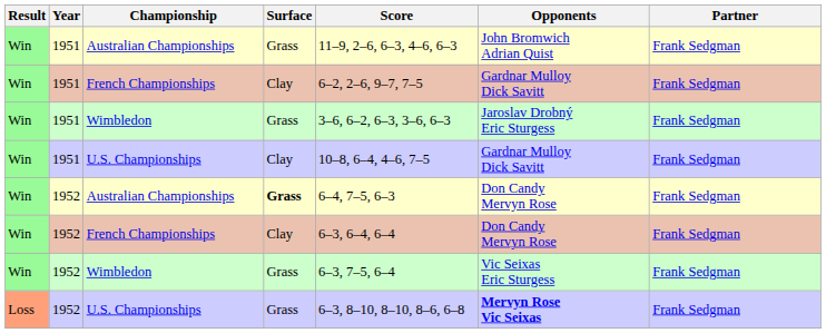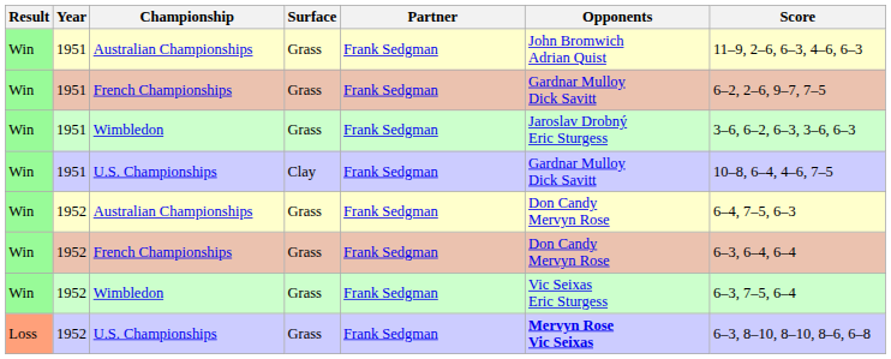 <table class="sortable wikitable">
 <tr>
 <th style="width:40px">Result</th>
 <th style="width:30px">Year</th>
 <th style="width:200px">Championship</th>
 <th style="width:50px">Surface</th>
+<th style="width:190px">Partner</th>
+<th style="width:190px">Opponents</th>
 <th style="width:180px" class="unsortable">Score</th>
-<th style="width:190px">Opponents</th>
-<th style="width:190px">Partner</th>
 </tr>
 <tr style="background:#ffc;">
 <td style="background:#98fb98;">Win</td>
 <td>1951</td>
 <td><a href='#'>Australian Championships</a></td>
 <td>Grass</td>
+<td> <a href='#'>Frank Sedgman</a></td>
+<td> <a href='#'>John Bromwich</a><br> <a href='#'>Adrian Quist</a></td>
 <td>11–9, 2–6, 6–3, 4–6, 6–3</td>
-<td> <a href='#'>John Bromwich</a><br> <a href='#'>Adrian Quist</a></td>
-<td> <a href='#'>Frank Sedgman</a></td>
 </tr>
 <tr style="background:#ebc2af;">
 <td style="background:#98fb98;">Win</td>
 <td>1951</td>
 <td><a href='#'>French Championships</a></td>
-<td>Clay</td>
+<td>Grass</td>
+<td> <a href='#'>Frank Sedgman</a></td>
+<td> <a href='#'>Gardnar Mulloy</a><br> <a href='#'>Dick Savitt</a></td>
 <td>6–2, 2–6, 9–7, 7–5</td>
-<td> <a href='#'>Gardnar Mulloy</a><br> <a href='#'>Dick Savitt</a></td>
-<td> <a href='#'>Frank Sedgman</a></td>
 </tr>
 <tr style="background:#cfc;">
 <td style="background:#98fb98;">Win</td>
 <td>1951</td>
 <td><a href='#'>Wimbledon</a></td>
 <td>Grass</td>
+<td> <a href='#'>Frank Sedgman</a></td>
+<td> <a href='#'>Jaroslav Drobný</a> <br>  <a href='#'>Eric Sturgess</a></td>
 <td>3–6, 6–2, 6–3, 3–6, 6–3</td>
-<td> <a href='#'>Jaroslav Drobný</a> <br>  <a href='#'>Eric Sturgess</a></td>
-<td> <a href='#'>Frank Sedgman</a></td>
 </tr>
 <tr style="background:#ccf;">
 <td style="background:#98fb98;">Win</td>
 <td>1951</td>
 <td><a href='#'>U.S. Championships</a></td>
 <td>Clay</td>
+<td> <a href='#'>Frank Sedgman</a></td>
+<td> <a href='#'>Gardnar Mulloy</a><br> <a href='#'>Dick Savitt</a></td>
 <td>10–8, 6–4, 4–6, 7–5</td>
-<td> <a href='#'>Gardnar Mulloy</a><br> <a href='#'>Dick Savitt</a></td>
-<td> <a href='#'>Frank Sedgman</a></td>
 </tr>
 <tr style="background:#ffc;">
 <td style="background:#98fb98;">Win</td>
 <td>1952</td>
 <td><a href='#'>Australian Championships</a></td>
-<td><strong>Grass</strong></td>
+<td>Grass</td>
+<td> <a href='#'>Frank Sedgman</a></td>
+<td> <a href='#'>Don Candy</a><br> <a href='#'>Mervyn Rose</a></td>
 <td>6–4, 7–5, 6–3</td>
-<td> <a href='#'>Don Candy</a><br> <a href='#'>Mervyn Rose</a></td>
-<td> <a href='#'>Frank Sedgman</a></td>
 </tr>
 <tr style="background:#ebc2af;">
 <td style="background:#98fb98;">Win</td>
 <td>1952</td>
 <td><a href='#'>French Championships</a></td>
-<td>Clay</td>
+<td>Grass</td>
+<td> <a href='#'>Frank Sedgman</a></td>
+<td> <a href='#'>Don Candy</a><br> <a href='#'>Mervyn Rose</a></td>
 <td>6–3, 6–4, 6–4</td>
-<td> <a href='#'>Don Candy</a><br> <a href='#'>Mervyn Rose</a></td>
-<td> <a href='#'>Frank Sedgman</a></td>
 </tr>
 <tr style="background:#cfc;">
 <td style="background:#98fb98;">Win</td>
 <td>1952</td>
 <td><a href='#'>Wimbledon</a></td>
 <td>Grass</td>
+<td> <a href='#'>Frank Sedgman</a></td>
+<td> <a href='#'>Vic Seixas</a> <br>  <a href='#'>Eric Sturgess</a></td>
 <td>6–3, 7–5, 6–4</td>
-<td> <a href='#'>Vic Seixas</a> <br>  <a href='#'>Eric Sturgess</a></td>
-<td> <a href='#'>Frank Sedgman</a></td>
 </tr>
 <tr style="background:#ccf;">
 <td style="background:#ffa07a;">Loss</td>
 <td>1952</td>
 <td><a href='#'>U.S. Championships</a></td>
 <td>Grass</td>
+<td> <a href='#'>Frank Sedgman</a></td>
+<td><strong> <a href='#'>Mervyn Rose</a><br> <a href='#'>Vic Seixas</a></strong></td>
 <td>6–3, 8–10, 8–10, 8–6, 6–8</td>
-<td><strong> <a href='#'>Mervyn Rose</a><br> <a href='#'>Vic Seixas</a></strong></td>
-<td> <a href='#'>Frank Sedgman</a></td>
 </tr>
 </table>
